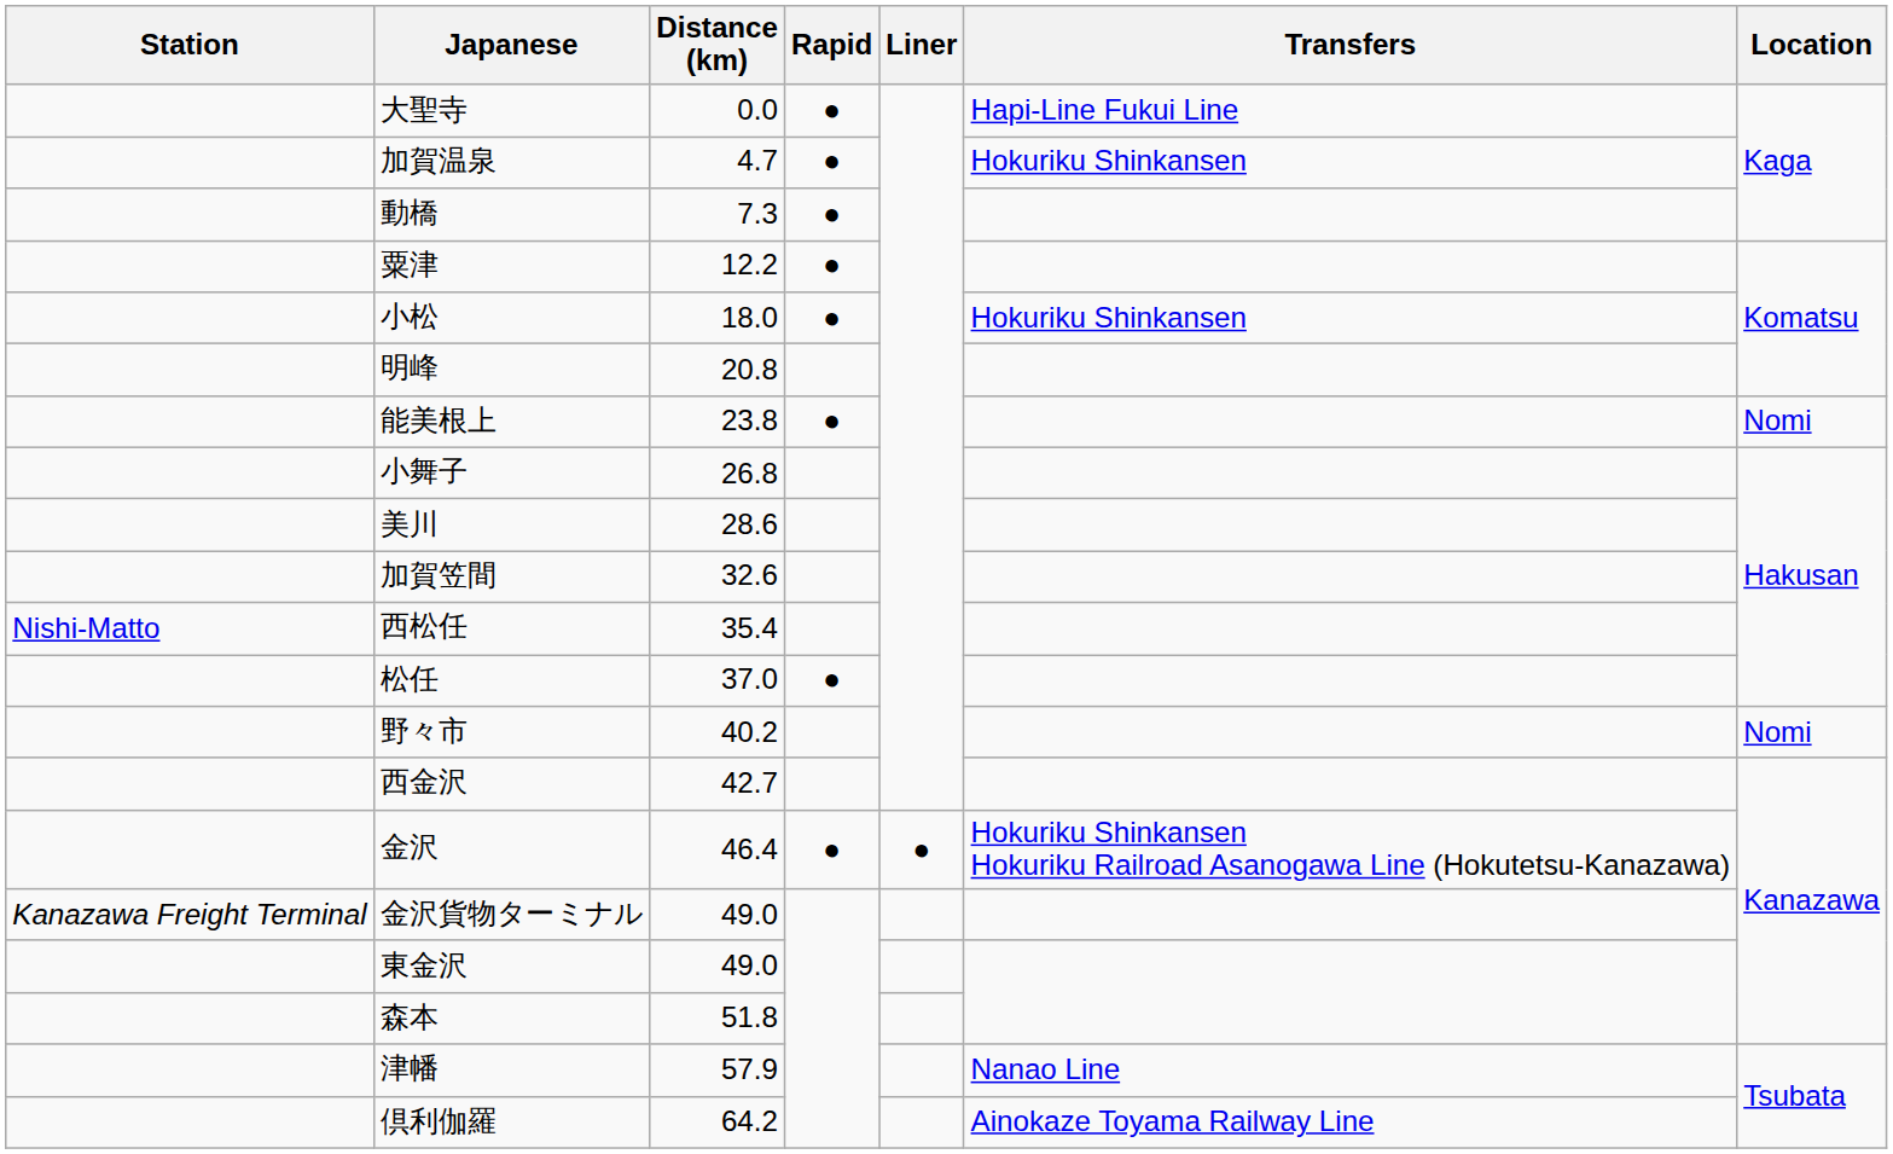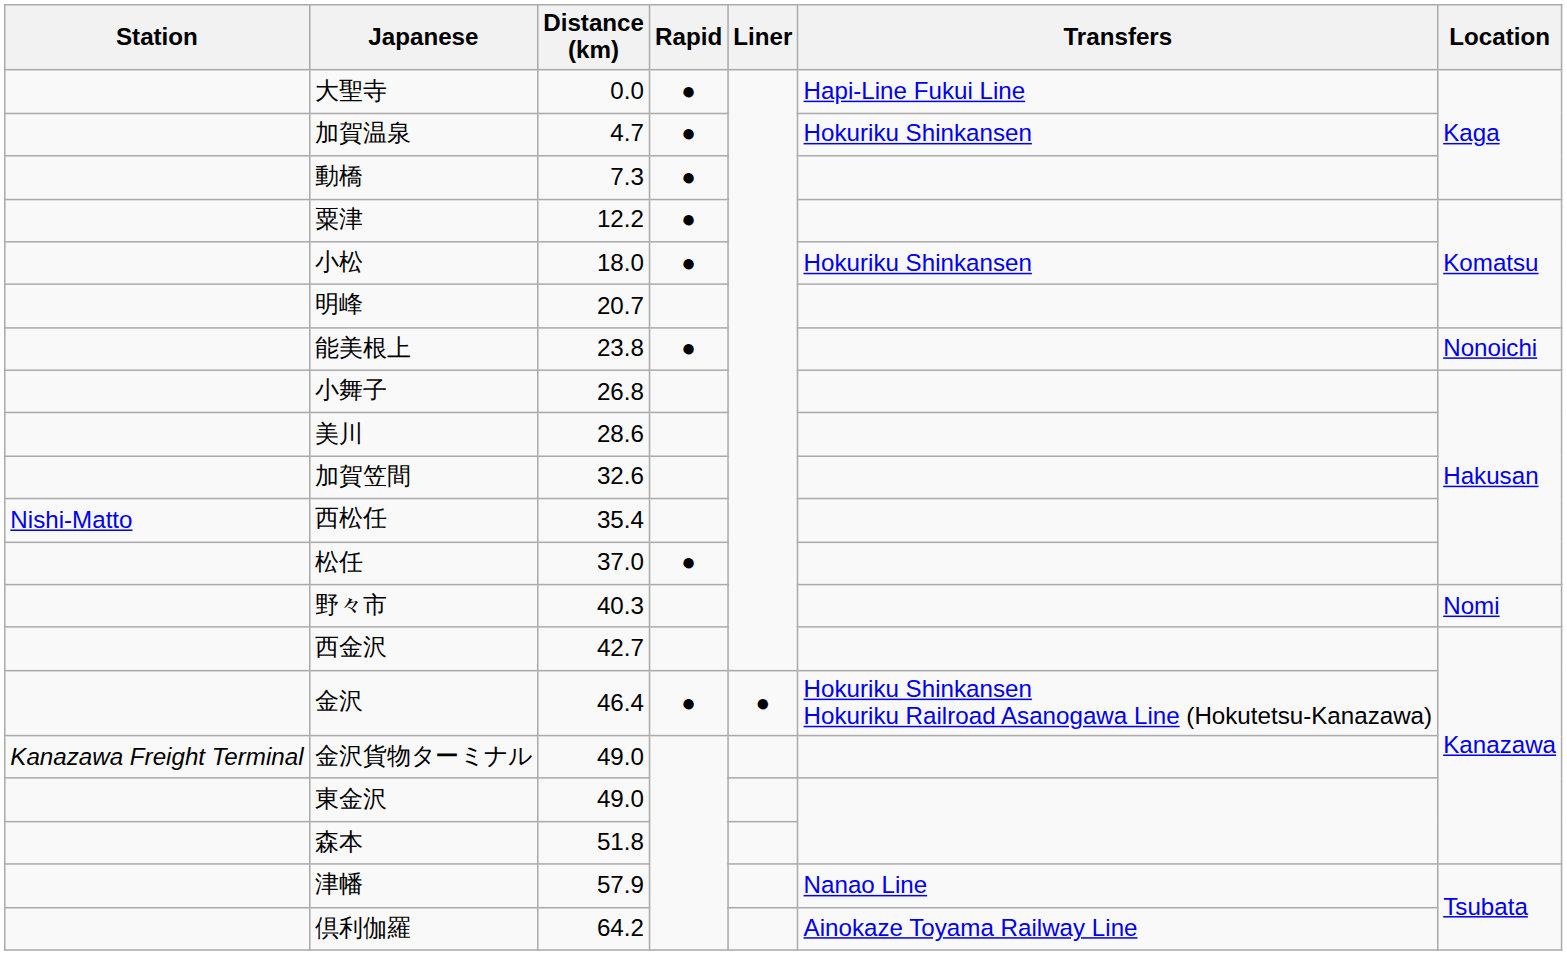 <table class="wikitable">
 <tr>
 <th>Station</th>
 <th>Japanese</th>
 <th>Distance<br>(km)</th>
 <th>Rapid</th>
 <th>Liner</th>
 <th>Transfers</th>
 <th>Location</th>
 </tr>
 <tr>
 <td></td>
 <td>大聖寺</td>
 <td align=right>0.0</td>
 <td align="center">●</td>
 <td rowspan="14"></td>
 <td><a href='#'>Hapi-Line Fukui Line</a></td>
 <td rowspan="3"><a href='#'>Kaga</a></td>
 </tr>
 <tr>
 <td></td>
 <td>加賀温泉</td>
 <td align=right>4.7</td>
 <td align="center">●</td>
 <td> <a href='#'>Hokuriku Shinkansen</a></td>
 </tr>
 <tr>
 <td></td>
 <td>動橋</td>
 <td align=right>7.3</td>
 <td align="center">●</td>
 <td></td>
 </tr>
 <tr>
 <td></td>
 <td>粟津</td>
 <td align=right>12.2</td>
 <td align="center">●</td>
 <td></td>
 <td rowspan="3"><a href='#'>Komatsu</a></td>
 </tr>
 <tr>
 <td></td>
 <td>小松</td>
 <td align=right>18.0</td>
 <td align="center">●</td>
 <td> <a href='#'>Hokuriku Shinkansen</a></td>
 </tr>
 <tr>
 <td></td>
 <td>明峰</td>
-<td align=right>20.8</td>
+<td align=right>20.7</td>
 <td align="center"></td>
 <td></td>
 </tr>
 <tr>
 <td></td>
 <td>能美根上</td>
 <td align=right>23.8</td>
 <td align="center">●</td>
 <td></td>
-<td><a href='#'>Nomi</a></td>
+<td><a href='#'>Nonoichi</a></td>
 </tr>
 <tr>
 <td></td>
 <td>小舞子</td>
 <td align=right>26.8</td>
 <td align="center"></td>
 <td></td>
 <td rowspan="5"><a href='#'>Hakusan</a></td>
 </tr>
 <tr>
 <td></td>
 <td>美川</td>
 <td align=right>28.6</td>
 <td align="center"></td>
 <td></td>
 </tr>
 <tr>
 <td></td>
 <td>加賀笠間</td>
 <td align=right>32.6</td>
 <td align="center"></td>
 <td></td>
 </tr>
 <tr>
 <td><a href='#'>Nishi-Matto</a></td>
 <td>西松任</td>
 <td align=right>35.4</td>
 <td align="center"></td>
 <td></td>
 </tr>
 <tr>
 <td></td>
 <td>松任</td>
 <td align=right>37.0</td>
 <td align="center">●</td>
 <td></td>
 </tr>
 <tr>
 <td></td>
 <td>野々市</td>
-<td align=right>40.2</td>
+<td align=right>40.3</td>
 <td align="center"></td>
 <td></td>
 <td><a href='#'>Nomi</a></td>
 </tr>
 <tr>
 <td></td>
 <td>西金沢</td>
 <td align=right>42.7</td>
 <td align="center"></td>
 <td></td>
 <td rowspan="5"><a href='#'>Kanazawa</a></td>
 </tr>
 <tr>
 <td></td>
 <td>金沢</td>
 <td align="right">46.4</td>
 <td align="center">●</td>
 <td align="center">●</td>
 <td> <a href='#'>Hokuriku Shinkansen</a><br><a href='#'>Hokuriku Railroad Asanogawa Line</a> (Hokutetsu-Kanazawa)</td>
 </tr>
 <tr>
 <td><em>Kanazawa Freight Terminal</em></td>
 <td>金沢貨物ターミナル</td>
 <td align=right>49.0</td>
 <td rowspan="5"></td>
 <td align="center"></td>
 <td></td>
 </tr>
 <tr>
 <td></td>
 <td>東金沢</td>
 <td align="right">49.0</td>
 <td align="center"></td>
 </tr>
 <tr>
 <td></td>
 <td>森本</td>
 <td align="right">51.8</td>
 <td align="center"></td>
 </tr>
 <tr>
 <td></td>
 <td>津幡</td>
 <td align="right">57.9</td>
 <td align="center"></td>
 <td><a href='#'>Nanao Line</a></td>
 <td rowspan="2"><a href='#'>Tsubata</a></td>
 </tr>
 <tr>
 <td></td>
 <td>倶利伽羅</td>
 <td align="right">64.2</td>
 <td align="center"></td>
 <td><a href='#'>Ainokaze Toyama Railway Line</a></td>
 </tr>
 </table>
